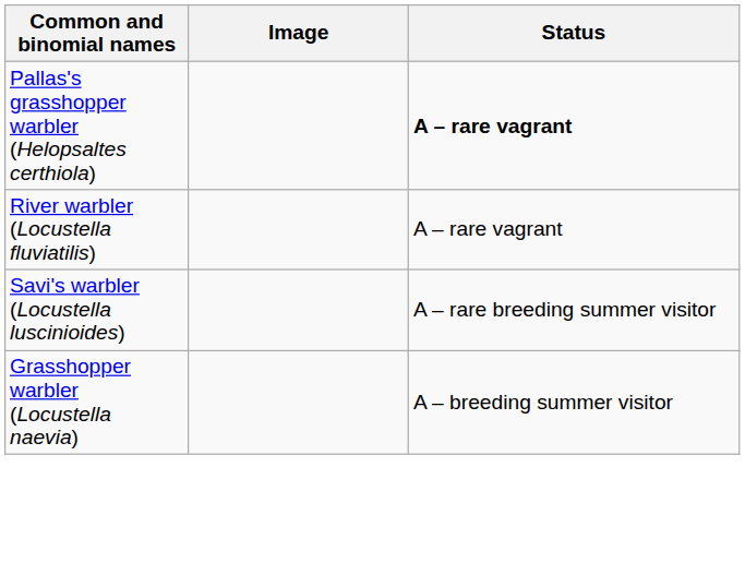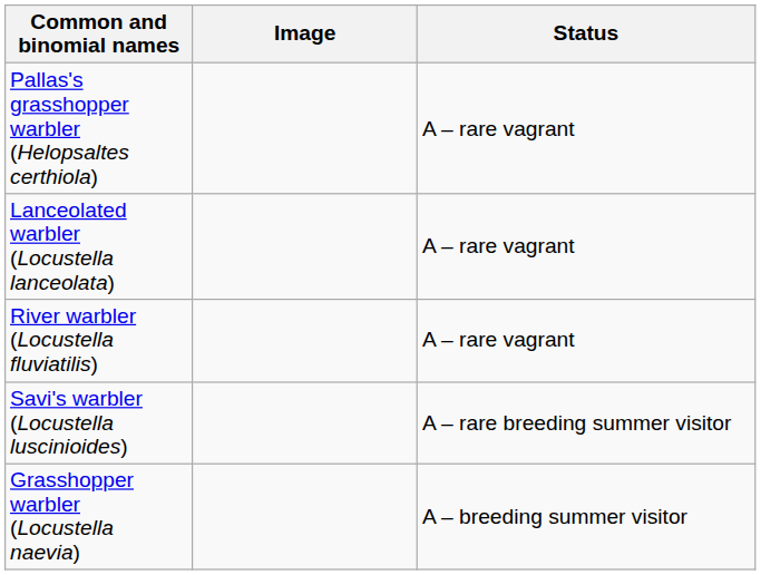 <table width=90% class="wikitable">
 <tr>
 <th width=25%>Common and binomial names</th>
 <th width=30%>Image</th>
 <th width=45%>Status</th>
 </tr>
 <tr>
 <td><a href='#'>Pallas's grasshopper warbler</a><br>(<em>Helopsaltes certhiola</em>)</td>
 <td></td>
-<td><strong>A – rare vagrant</strong></td>
+<td>A – rare vagrant</td>
+</tr>
+<tr>
+<td><a href='#'>Lanceolated warbler</a><br>(<em>Locustella lanceolata</em>)</td>
+<td></td>
+<td>A – rare vagrant</td>
 </tr>
 <tr>
 <td><a href='#'>River warbler</a><br>(<em>Locustella fluviatilis</em>)</td>
 <td></td>
 <td>A – rare vagrant</td>
 </tr>
 <tr>
 <td><a href='#'>Savi's warbler</a><br>(<em>Locustella luscinioides</em>)</td>
 <td></td>
 <td>A – rare breeding summer visitor</td>
 </tr>
 <tr>
 <td><a href='#'>Grasshopper warbler</a><br>(<em>Locustella naevia</em>)</td>
 <td></td>
 <td>A – breeding summer visitor</td>
 </tr>
 </table>
